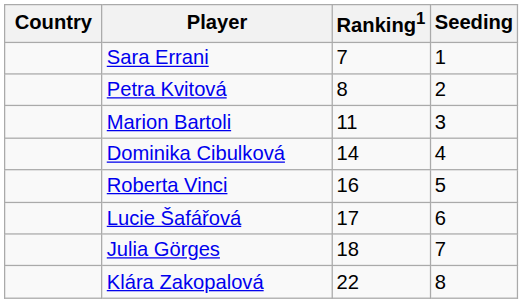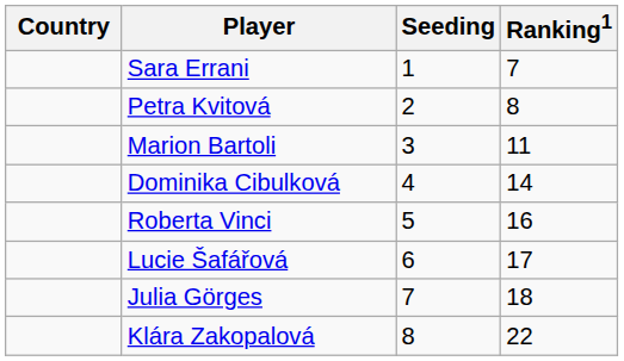 <table class="sortable wikitable">
 <tr>
 <th width="70">Country</th>
 <th width="175">Player</th>
+<th>Seeding</th>
 <th>Ranking<sup>1</sup></th>
-<th>Seeding</th>
 </tr>
 <tr>
 <td></td>
 <td><a href='#'>Sara Errani</a></td>
+<td>1</td>
 <td>7</td>
-<td>1</td>
 </tr>
 <tr>
 <td></td>
 <td><a href='#'>Petra Kvitová</a></td>
+<td>2</td>
 <td>8</td>
-<td>2</td>
 </tr>
 <tr>
 <td></td>
 <td><a href='#'>Marion Bartoli</a></td>
+<td>3</td>
 <td>11</td>
-<td>3</td>
 </tr>
 <tr>
 <td></td>
 <td><a href='#'>Dominika Cibulková</a></td>
+<td>4</td>
 <td>14</td>
-<td>4</td>
 </tr>
 <tr>
 <td></td>
 <td><a href='#'>Roberta Vinci</a></td>
+<td>5</td>
 <td>16</td>
-<td>5</td>
 </tr>
 <tr>
 <td></td>
 <td><a href='#'>Lucie Šafářová</a></td>
+<td>6</td>
 <td>17</td>
-<td>6</td>
 </tr>
 <tr>
 <td></td>
 <td><a href='#'>Julia Görges</a></td>
+<td>7</td>
 <td>18</td>
-<td>7</td>
 </tr>
 <tr>
 <td></td>
 <td><a href='#'>Klára Zakopalová</a></td>
+<td>8</td>
 <td>22</td>
-<td>8</td>
 </tr>
 </table>
